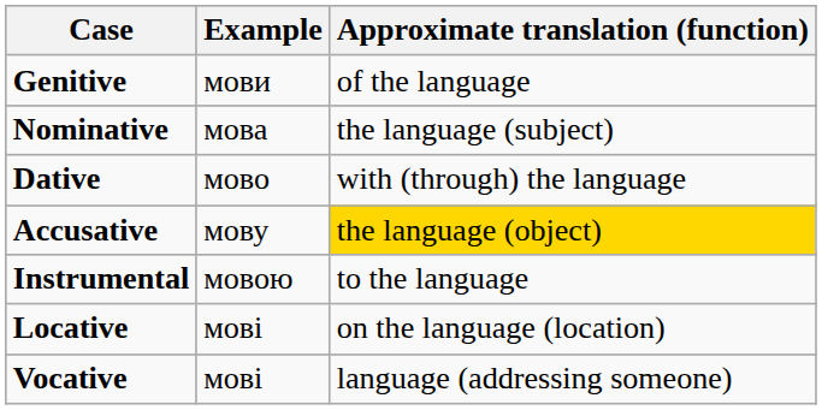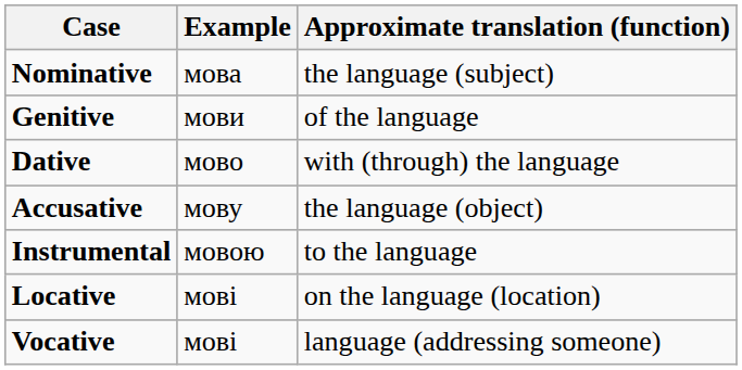 <table class="wikitable" align="center">
 <tr>
 <th>Case</th>
 <th>Example</th>
 <th>Approximate translation (function)</th>
 </tr>
 <tr>
+<td><strong>Nominative</strong></td>
+<td>мов<span>а</span></td>
+<td>the language (subject)</td>
+</tr>
+<tr>
 <td><strong>Genitive</strong></td>
 <td>мов<span>и</span></td>
 <td>of the language</td>
-</tr>
-<tr>
-<td><strong>Nominative</strong></td>
-<td>мов<span>а</span></td>
-<td>the language (subject)</td>
 </tr>
 <tr>
 <td><strong>Dative</strong></td>
 <td>мов<span>о</span></td>
 <td>with (through) the language</td>
 </tr>
 <tr>
 <td><strong>Accusative</strong></td>
 <td>мов<span>у</span></td>
-<td style="background: gold;">the language (object)</td>
+<td>the language (object)</td>
 </tr>
 <tr>
 <td><strong>Instrumental</strong></td>
 <td>мов<span>ою</span></td>
 <td>to the language</td>
 </tr>
 <tr>
 <td><strong>Locative</strong></td>
 <td>мов<span>і</span></td>
 <td>on the language (location)</td>
 </tr>
 <tr>
 <td><strong>Vocative</strong></td>
 <td>мов<span>і</span></td>
 <td>language (addressing someone)</td>
 </tr>
 </table>
